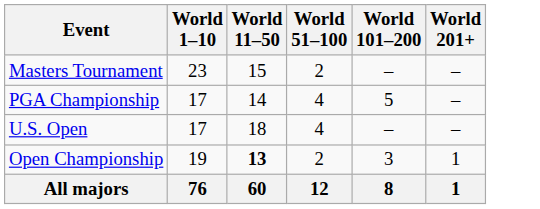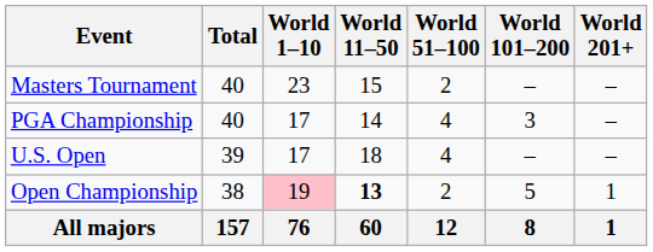 <table class="wikitable" style="text-align:center;">
 <tr>
 <th>Event</th>
+<th>Total</th>
 <th>World<br>1–10</th>
 <th>World<br>11–50</th>
 <th>World<br>51–100</th>
 <th>World<br>101–200</th>
 <th>World<br>201+</th>
 </tr>
 <tr>
 <td align="left"><a href='#'>Masters Tournament</a></td>
+<td>40</td>
 <td>23</td>
 <td>15</td>
 <td>2</td>
 <td>–</td>
 <td>–</td>
 </tr>
 <tr>
 <td align="left"><a href='#'>PGA Championship</a></td>
+<td>40</td>
 <td>17</td>
 <td>14</td>
 <td>4</td>
-<td>5</td>
+<td>3</td>
 <td>–</td>
 </tr>
 <tr>
 <td align="left"><a href='#'>U.S. Open</a></td>
+<td>39</td>
 <td>17</td>
 <td>18</td>
 <td>4</td>
 <td>–</td>
 <td>–</td>
 </tr>
 <tr>
 <td align="left"><a href='#'>Open Championship</a></td>
-<td>19</td>
+<td>38</td>
+<td style="background: pink;">19</td>
 <td><strong>13</strong></td>
 <td>2</td>
-<td>3</td>
+<td>5</td>
 <td>1</td>
 </tr>
 <tr>
 <th>All majors</th>
+<th>157</th>
 <th>76</th>
 <th>60</th>
 <th>12</th>
 <th>8</th>
 <th>1</th>
 </tr>
 </table>
